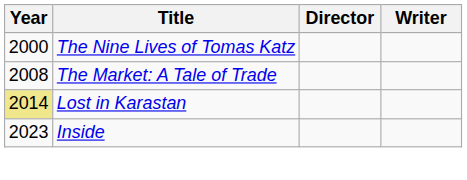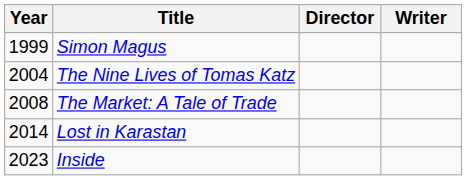 <table class="wikitable">
 <tr>
 <th>Year</th>
 <th>Title</th>
 <th width=65>Director</th>
 <th width=65>Writer</th>
 </tr>
 <tr>
-<td>2000</td>
+<td>1999</td>
+<td><em><a href='#'>Simon Magus</a></em></td>
+<td></td>
+<td></td>
+</tr>
+<tr>
+<td>2004</td>
 <td><em><a href='#'>The Nine Lives of Tomas Katz</a></em></td>
 <td></td>
 <td></td>
 </tr>
 <tr>
 <td>2008</td>
 <td><em><a href='#'>The Market: A Tale of Trade</a></em></td>
 <td></td>
 <td></td>
 </tr>
 <tr>
-<td style="background: khaki;">2014</td>
+<td>2014</td>
 <td><em><a href='#'>Lost in Karastan</a></em></td>
 <td></td>
 <td></td>
 </tr>
 <tr>
 <td>2023</td>
 <td><em><a href='#'>Inside</a></em></td>
 <td></td>
 <td></td>
 </tr>
 </table>
